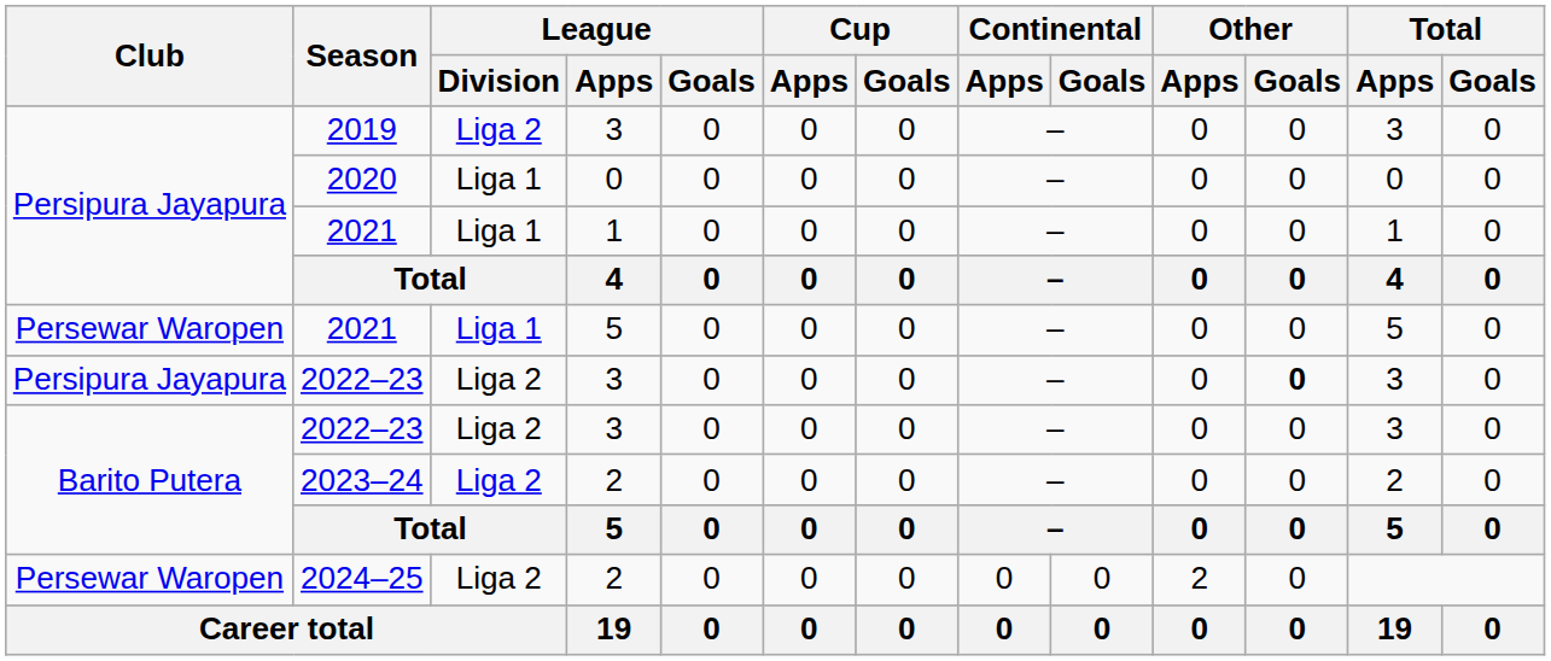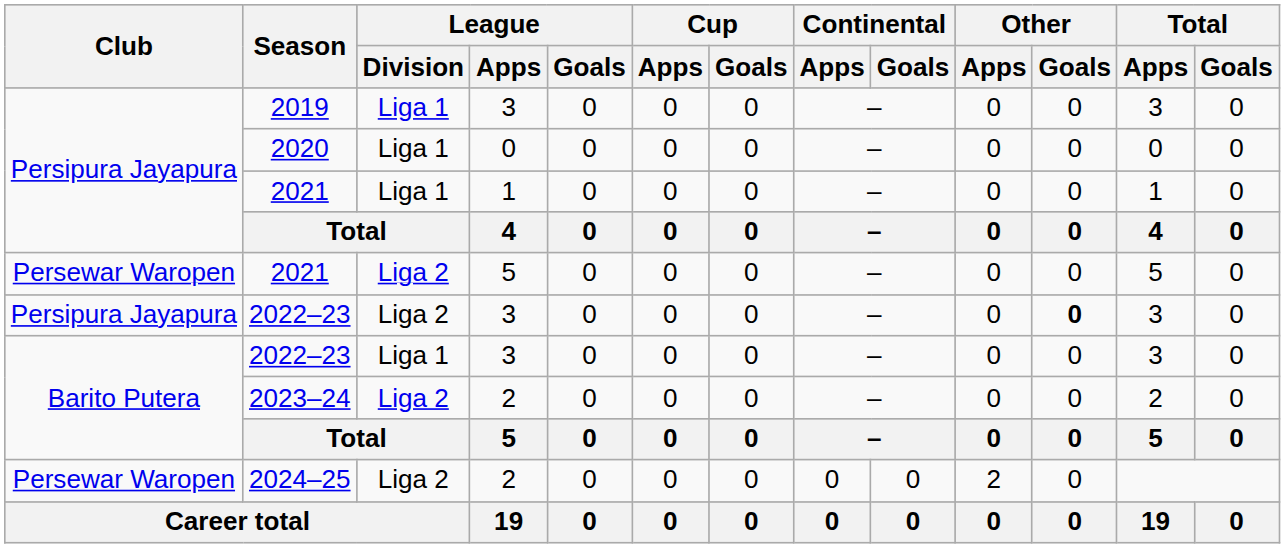 <table class="wikitable" style="text-align: center">
 <tr>
 <th rowspan="2">Club</th>
 <th rowspan="2">Season</th>
 <th colspan="3">League</th>
 <th colspan="2">Cup</th>
 <th colspan="2">Continental</th>
 <th colspan="2">Other</th>
 <th colspan="2">Total</th>
 </tr>
 <tr>
 <th>Division</th>
 <th>Apps</th>
 <th>Goals</th>
 <th>Apps</th>
 <th>Goals</th>
 <th>Apps</th>
 <th>Goals</th>
 <th>Apps</th>
 <th>Goals</th>
 <th>Apps</th>
 <th>Goals</th>
 </tr>
 <tr>
 <td rowspan="4"><a href='#'>Persipura Jayapura</a></td>
 <td><a href='#'>2019</a></td>
-<td rowspan="1" valign="center"><a href='#'>Liga 2</a></td>
+<td rowspan="1" valign="center"><a href='#'>Liga 1</a></td>
 <td>3</td>
 <td>0</td>
 <td>0</td>
 <td>0</td>
 <td colspan="2">–</td>
 <td>0</td>
 <td>0</td>
 <td>3</td>
 <td>0</td>
 </tr>
 <tr>
 <td><a href='#'>2020</a></td>
 <td rowspan="1" valign="center">Liga 1</td>
 <td>0</td>
 <td>0</td>
 <td>0</td>
 <td>0</td>
 <td colspan="2">–</td>
 <td>0</td>
 <td>0</td>
 <td>0</td>
 <td>0</td>
 </tr>
 <tr>
 <td><a href='#'>2021</a></td>
 <td rowspan="1" valign="center">Liga 1</td>
 <td>1</td>
 <td>0</td>
 <td>0</td>
 <td>0</td>
 <td colspan="2">–</td>
 <td>0</td>
 <td>0</td>
 <td>1</td>
 <td>0</td>
 </tr>
 <tr>
 <th colspan=2>Total</th>
 <th>4</th>
 <th>0</th>
 <th>0</th>
 <th>0</th>
 <th colspan="2">–</th>
 <th>0</th>
 <th>0</th>
 <th>4</th>
 <th>0</th>
 </tr>
 <tr>
 <td rowspan="1"><a href='#'>Persewar Waropen</a></td>
 <td><a href='#'>2021</a></td>
-<td rowspan="1" valign="center"><a href='#'>Liga 1</a></td>
+<td rowspan="1" valign="center"><a href='#'>Liga 2</a></td>
 <td>5</td>
 <td>0</td>
 <td>0</td>
 <td>0</td>
 <td colspan="2">–</td>
 <td>0</td>
 <td>0</td>
 <td>5</td>
 <td>0</td>
 </tr>
 <tr>
 <td rowspan="1"><a href='#'>Persipura Jayapura</a></td>
 <td><a href='#'>2022–23</a></td>
 <td rowspan="1" valign="center">Liga 2</td>
 <td>3</td>
 <td>0</td>
 <td>0</td>
 <td>0</td>
 <td colspan="2">–</td>
 <td>0</td>
 <td><strong>0</strong></td>
 <td>3</td>
 <td>0</td>
 </tr>
 <tr>
 <td rowspan="3"><a href='#'>Barito Putera</a></td>
 <td><a href='#'>2022–23</a></td>
-<td rowspan="1" valign="center">Liga 2</td>
+<td rowspan="1" valign="center">Liga 1</td>
 <td>3</td>
 <td>0</td>
 <td>0</td>
 <td>0</td>
 <td colspan="2">–</td>
 <td>0</td>
 <td>0</td>
 <td>3</td>
 <td>0</td>
 </tr>
 <tr>
 <td><a href='#'>2023–24</a></td>
 <td rowspan="1" valign="center"><a href='#'>Liga 2</a></td>
 <td>2</td>
 <td>0</td>
 <td>0</td>
 <td>0</td>
 <td colspan="2">–</td>
 <td>0</td>
 <td>0</td>
 <td>2</td>
 <td>0</td>
 </tr>
 <tr>
 <th colspan=2>Total</th>
 <th>5</th>
 <th>0</th>
 <th>0</th>
 <th>0</th>
 <th colspan="2">–</th>
 <th>0</th>
 <th>0</th>
 <th>5</th>
 <th>0</th>
 </tr>
 <tr>
 <td rowspan="1"><a href='#'>Persewar Waropen</a></td>
 <td><a href='#'>2024–25</a></td>
 <td rowspan="1" valign="center">Liga 2</td>
 <td>2</td>
 <td>0</td>
 <td>0</td>
 <td>0</td>
 <td>0</td>
 <td>0</td>
 <td>2</td>
 <td>0</td>
 </tr>
 <tr>
 <th colspan=3>Career total</th>
 <th>19</th>
 <th>0</th>
 <th>0</th>
 <th>0</th>
 <th>0</th>
 <th>0</th>
 <th>0</th>
 <th>0</th>
 <th>19</th>
 <th>0</th>
 </tr>
 </table>
